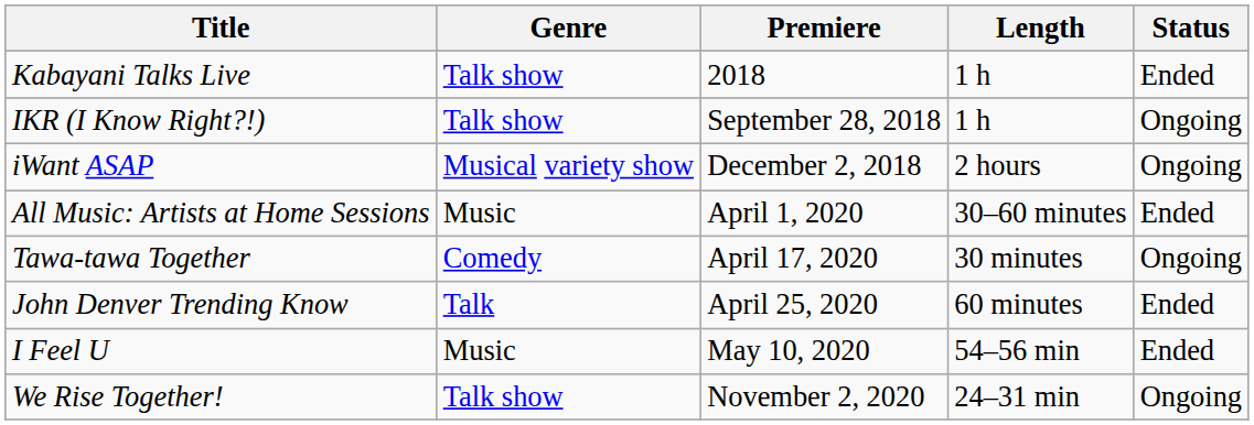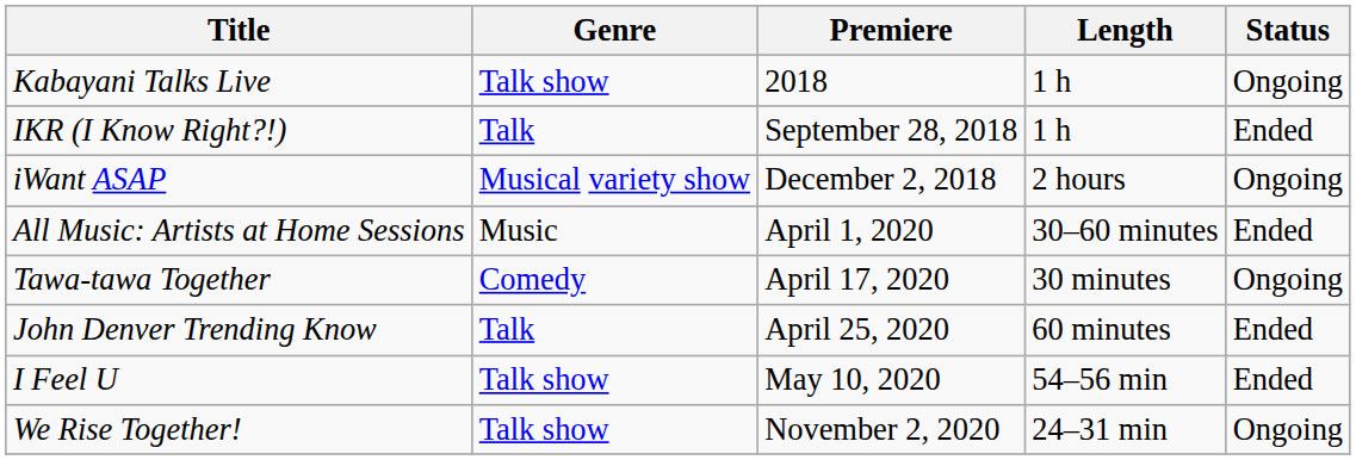 <table class="wikitable sortable" style="width:auto;">
 <tr>
 <th>Title</th>
 <th>Genre</th>
 <th>Premiere</th>
 <th>Length</th>
 <th>Status</th>
 </tr>
 <tr>
 <td><em>Kabayani Talks Live</em></td>
 <td><a href='#'>Talk show</a></td>
 <td>2018</td>
 <td>1 h</td>
-<td>Ended</td>
+<td>Ongoing</td>
 </tr>
 <tr>
 <td><em>IKR (I Know Right?!)</em></td>
-<td><a href='#'>Talk show</a></td>
+<td><a href='#'>Talk</a></td>
 <td>September 28, 2018</td>
 <td>1 h</td>
-<td>Ongoing</td>
+<td>Ended</td>
 </tr>
 <tr>
 <td><em>iWant <a href='#'>ASAP</a></em></td>
 <td><a href='#'>Musical</a> <a href='#'>variety show</a></td>
 <td>December 2, 2018</td>
 <td>2 hours</td>
 <td>Ongoing</td>
 </tr>
 <tr>
 <td><em>All Music: Artists at Home Sessions</em></td>
 <td>Music</td>
 <td>April 1, 2020</td>
 <td>30–60 minutes</td>
 <td>Ended</td>
 </tr>
 <tr>
 <td><em>Tawa-tawa Together</em></td>
 <td><a href='#'>Comedy</a></td>
 <td>April 17, 2020</td>
 <td>30 minutes</td>
 <td>Ongoing</td>
 </tr>
 <tr>
 <td><em>John Denver Trending Know</em></td>
 <td><a href='#'>Talk</a></td>
 <td>April 25, 2020</td>
 <td>60 minutes</td>
 <td>Ended</td>
 </tr>
 <tr>
 <td><em>I Feel U</em></td>
-<td>Music</td>
+<td><a href='#'>Talk show</a></td>
 <td>May 10, 2020</td>
 <td>54–56 min</td>
 <td>Ended</td>
 </tr>
 <tr>
 <td><em>We Rise Together!</em></td>
 <td><a href='#'>Talk show</a></td>
 <td>November 2, 2020</td>
 <td>24–31 min</td>
 <td>Ongoing</td>
 </tr>
 </table>
